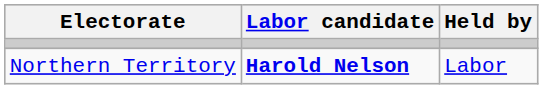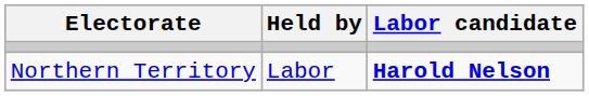 <table class="wikitable">
 <tr>
 <th>Electorate</th>
+<th>Held by</th>
 <th><a href='#'>Labor</a> candidate</th>
-<th>Held by</th>
 </tr>
 <tr bgcolor="#cccccc">
 <td></td>
 <td></td>
 <td></td>
 </tr>
 <tr>
 <td><a href='#'>Northern Territory</a></td>
+<td><a href='#'>Labor</a></td>
 <td><strong><a href='#'>Harold Nelson</a></strong></td>
-<td><a href='#'>Labor</a></td>
 </tr>
 </table>
